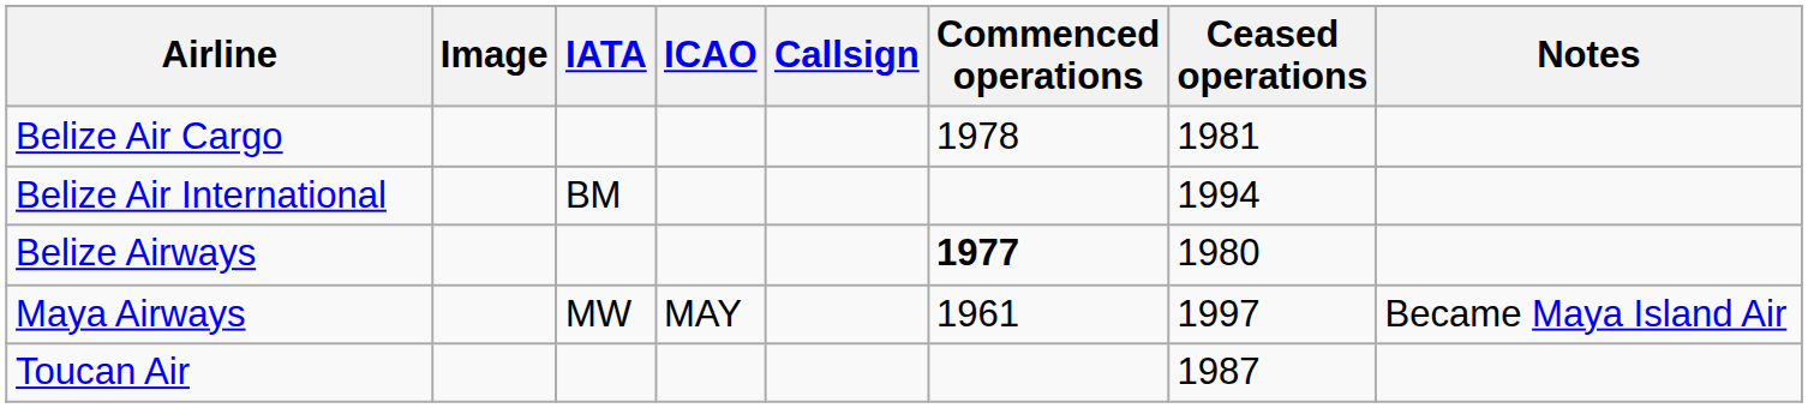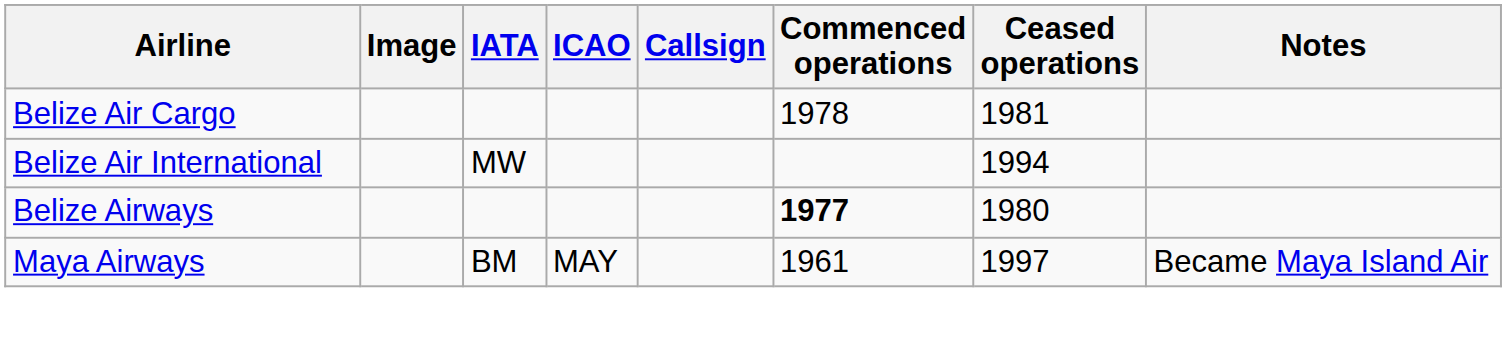 <table class="wikitable sortable" style="border-collapse:collapse; margin:auto;" border="1" cellpadding="3">
 <tr valign="middle">
 <th style="width:175px;">Airline</th>
 <th>Image</th>
 <th><a href='#'>IATA</a></th>
 <th><a href='#'>ICAO</a></th>
 <th><a href='#'>Callsign</a></th>
 <th>Commenced<br>operations</th>
 <th>Ceased<br>operations</th>
 <th style="width:175px;">Notes</th>
 </tr>
 <tr>
 <td><a href='#'>Belize Air Cargo</a></td>
 <td></td>
 <td></td>
 <td></td>
 <td></td>
 <td>1978</td>
 <td>1981</td>
 <td></td>
 </tr>
 <tr>
 <td><a href='#'>Belize Air International</a></td>
 <td></td>
-<td>BM</td>
+<td>MW</td>
 <td></td>
 <td></td>
 <td></td>
 <td>1994</td>
 <td></td>
 </tr>
 <tr>
 <td><a href='#'>Belize Airways</a></td>
 <td></td>
 <td></td>
 <td></td>
 <td></td>
 <td><strong>1977</strong></td>
 <td>1980</td>
 <td></td>
 </tr>
 <tr>
 <td><a href='#'>Maya Airways</a></td>
 <td></td>
-<td>MW</td>
+<td>BM</td>
 <td>MAY</td>
 <td></td>
 <td>1961</td>
 <td>1997</td>
 <td>Became <a href='#'>Maya Island Air</a></td>
 </tr>
-<tr>
-<td><a href='#'>Toucan Air</a></td>
-<td></td>
-<td></td>
-<td></td>
-<td></td>
-<td></td>
-<td>1987</td>
-<td></td>
-</tr>
 </table>
